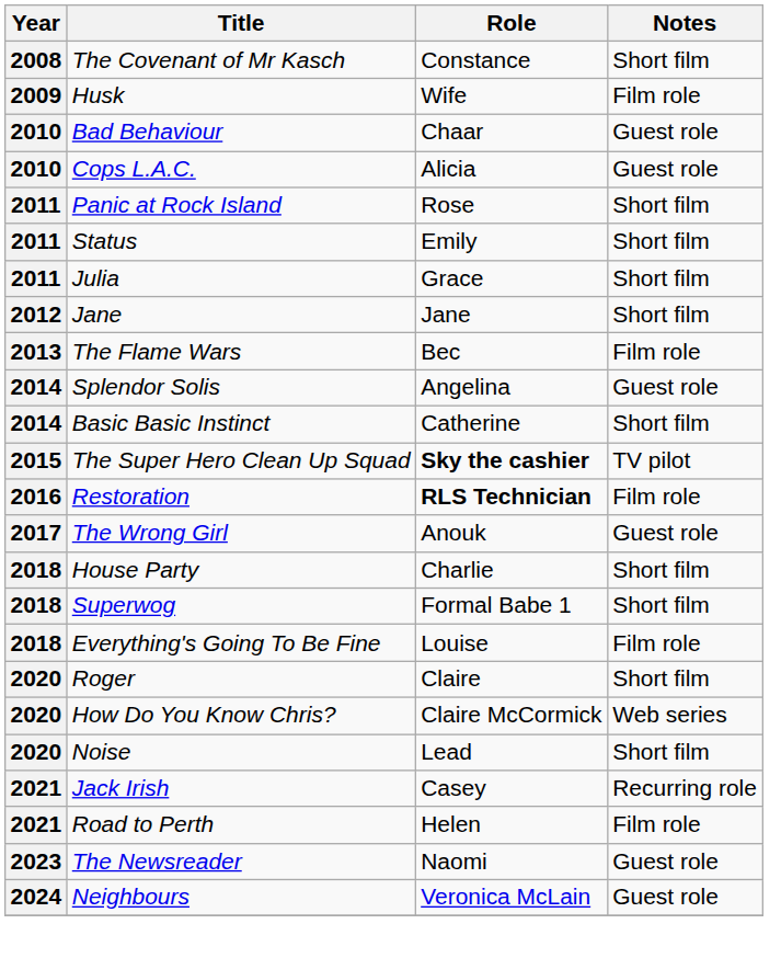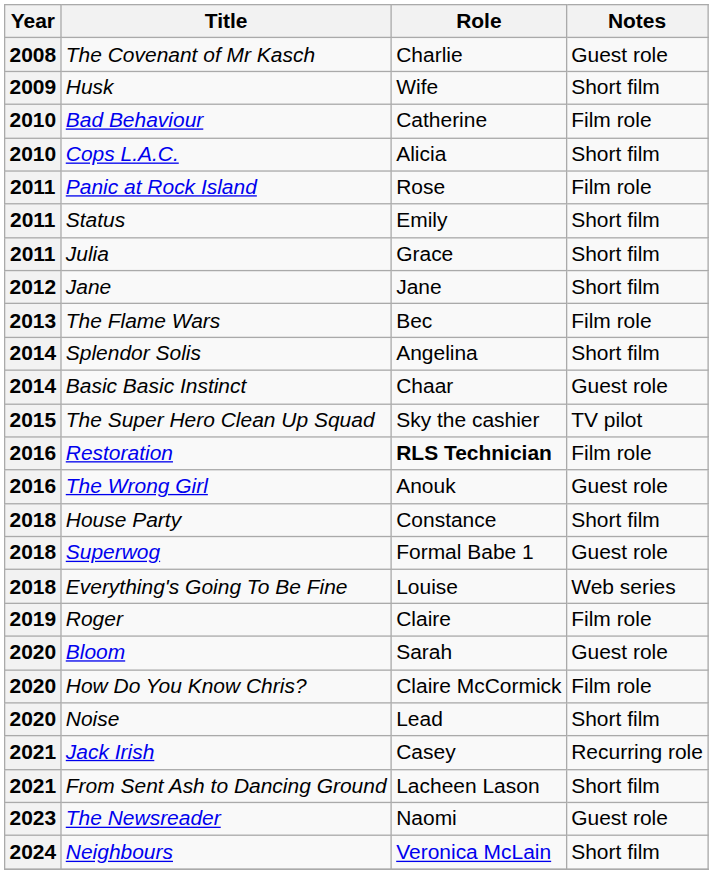 <table class="wikitable sortable plainrowheaders">
 <tr>
 <th scope="col">Year</th>
 <th scope="col">Title</th>
 <th scope="col">Role</th>
 <th scope="col" class="unsortable">Notes</th>
 </tr>
 <tr>
 <th scope="row">2008</th>
 <td><em>The Covenant of Mr Kasch</em></td>
-<td>Constance</td>
-<td>Short film</td>
+<td>Charlie</td>
+<td>Guest role</td>
 </tr>
 <tr>
 <th scope="row">2009</th>
 <td><em>Husk</em></td>
 <td>Wife</td>
-<td>Film role</td>
+<td>Short film</td>
 </tr>
 <tr>
 <th scope="row">2010</th>
 <td><em><a href='#'>Bad Behaviour</a></em></td>
-<td>Chaar</td>
-<td>Guest role</td>
+<td>Catherine</td>
+<td>Film role</td>
 </tr>
 <tr>
 <th scope="row">2010</th>
 <td><em><a href='#'>Cops L.A.C.</a></em></td>
 <td>Alicia</td>
-<td>Guest role</td>
+<td>Short film</td>
 </tr>
 <tr>
 <th scope="row">2011</th>
 <td><em><a href='#'>Panic at Rock Island</a></em></td>
 <td>Rose</td>
-<td>Short film</td>
+<td>Film role</td>
 </tr>
 <tr>
 <th scope="row">2011</th>
 <td><em>Status</em></td>
 <td>Emily</td>
 <td>Short film</td>
 </tr>
 <tr>
 <th scope="row">2011</th>
 <td><em>Julia</em></td>
 <td>Grace</td>
 <td>Short film</td>
 </tr>
 <tr>
 <th scope="row">2012</th>
 <td><em>Jane</em></td>
 <td>Jane</td>
 <td>Short film</td>
 </tr>
 <tr>
 <th scope="row">2013</th>
 <td><em>The Flame Wars</em></td>
 <td>Bec</td>
 <td>Film role</td>
 </tr>
 <tr>
 <th scope="row">2014</th>
 <td><em>Splendor Solis</em></td>
 <td>Angelina</td>
-<td>Guest role</td>
+<td>Short film</td>
 </tr>
 <tr>
 <th scope="row">2014</th>
 <td><em>Basic Basic Instinct</em></td>
-<td>Catherine</td>
-<td>Short film</td>
+<td>Chaar</td>
+<td>Guest role</td>
 </tr>
 <tr>
 <th scope="row">2015</th>
 <td><em>The Super Hero Clean Up Squad</em></td>
-<td><strong>Sky the cashier</strong></td>
+<td>Sky the cashier</td>
 <td>TV pilot</td>
 </tr>
 <tr>
 <th scope="row">2016</th>
 <td><em><a href='#'>Restoration</a></em></td>
 <td><strong>RLS Technician</strong></td>
 <td>Film role</td>
 </tr>
 <tr>
-<th scope="row">2017</th>
+<th scope="row">2016</th>
 <td><em><a href='#'>The Wrong Girl</a></em></td>
 <td>Anouk</td>
 <td>Guest role</td>
 </tr>
 <tr>
 <th scope="row">2018</th>
 <td><em>House Party</em></td>
-<td>Charlie</td>
+<td>Constance</td>
 <td>Short film</td>
 </tr>
 <tr>
 <th scope="row">2018</th>
 <td><em><a href='#'>Superwog</a></em></td>
 <td>Formal Babe 1</td>
-<td>Short film</td>
+<td>Guest role</td>
 </tr>
 <tr>
 <th scope="row">2018</th>
 <td><em>Everything's Going To Be Fine</em></td>
 <td>Louise</td>
+<td>Web series</td>
+</tr>
+<tr>
+<th scope="row">2019</th>
+<td><em>Roger</em></td>
+<td>Claire</td>
 <td>Film role</td>
 </tr>
 <tr>
 <th scope="row">2020</th>
-<td><em>Roger</em></td>
-<td>Claire</td>
-<td>Short film</td>
+<td><em><a href='#'>Bloom</a></em></td>
+<td>Sarah</td>
+<td>Guest role</td>
 </tr>
 <tr>
 <th scope="row">2020</th>
 <td><em>How Do You Know Chris?</em></td>
 <td>Claire McCormick</td>
-<td>Web series</td>
+<td>Film role</td>
 </tr>
 <tr>
 <th scope="row">2020</th>
 <td><em>Noise</em></td>
 <td>Lead</td>
 <td>Short film</td>
 </tr>
 <tr>
 <th scope="row">2021</th>
 <td><em><a href='#'>Jack Irish</a></em></td>
 <td>Casey</td>
 <td>Recurring role</td>
 </tr>
 <tr>
 <th scope="row">2021</th>
-<td><em>Road to Perth</em></td>
-<td>Helen</td>
-<td>Film role</td>
+<td><em>From Sent Ash to Dancing Ground</em></td>
+<td>Lacheen Lason</td>
+<td>Short film</td>
 </tr>
 <tr>
 <th scope="row">2023</th>
 <td><em><a href='#'>The Newsreader</a></em></td>
 <td>Naomi</td>
 <td>Guest role</td>
 </tr>
 <tr>
 <th scope="row">2024</th>
 <td><em><a href='#'>Neighbours</a></em></td>
 <td><a href='#'>Veronica McLain</a></td>
-<td>Guest role</td>
+<td>Short film</td>
 </tr>
 <tr>
 </tr>
 </table>
